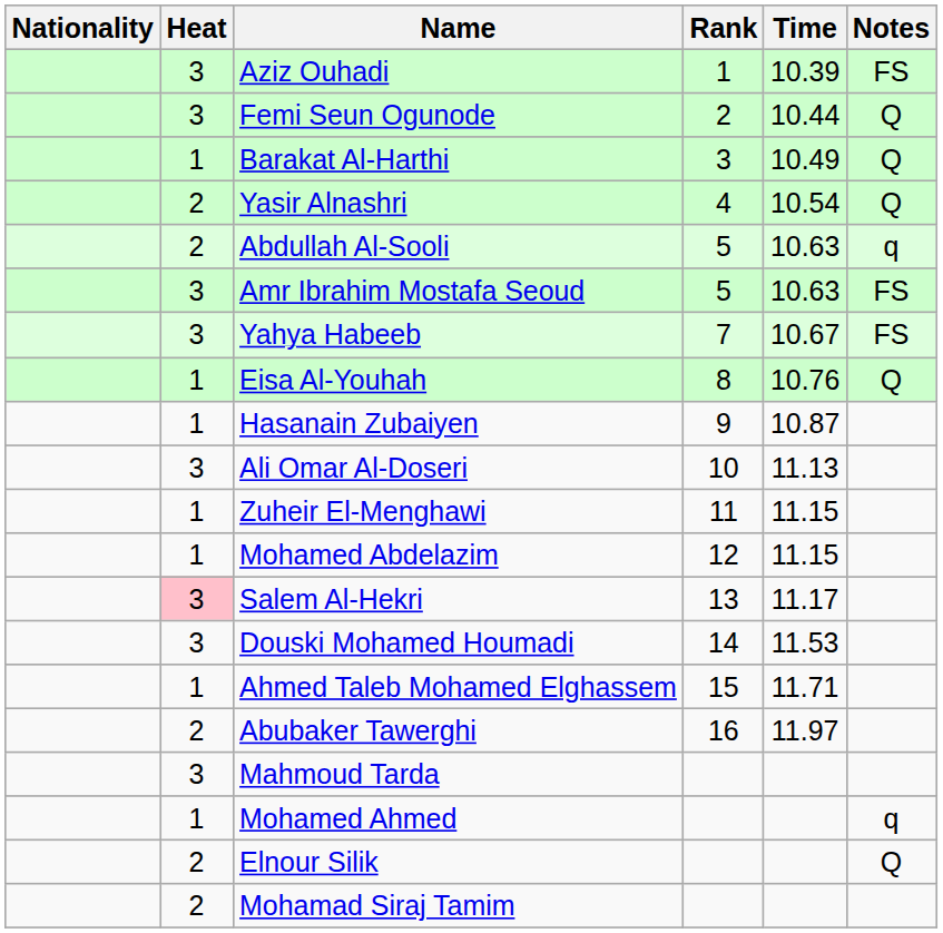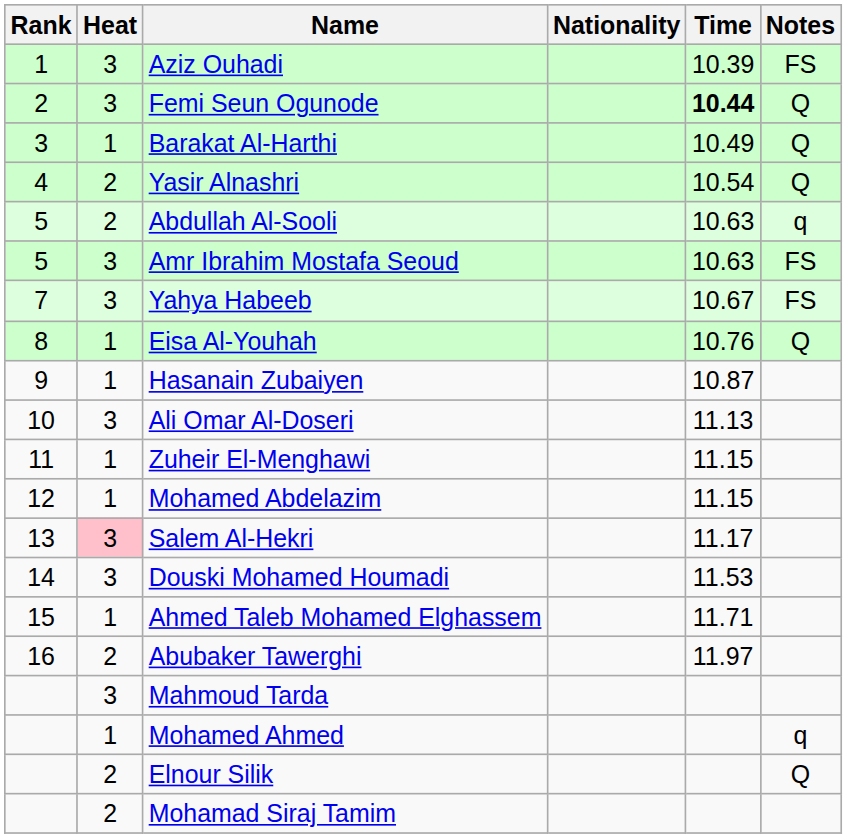 <table class="wikitable sortable" style="text-align:center;font-size:95%">
 <tr>
-<th>Nationality</th>
+<th>Rank</th>
 <th>Heat</th>
 <th>Name</th>
-<th>Rank</th>
+<th>Nationality</th>
 <th>Time</th>
 <th>Notes</th>
 </tr>
 <tr bgcolor=ccffcc>
-<td align=left></td>
+<td>1</td>
 <td>3</td>
 <td align=left><a href='#'>Aziz Ouhadi</a></td>
-<td>1</td>
+<td align=left></td>
 <td>10.39</td>
 <td>FS</td>
 </tr>
 <tr bgcolor=ccffcc>
-<td align=left></td>
+<td>2</td>
 <td>3</td>
 <td align=left><a href='#'>Femi Seun Ogunode</a></td>
-<td>2</td>
-<td>10.44</td>
+<td align=left></td>
+<td><strong>10.44</strong></td>
 <td>Q</td>
 </tr>
 <tr bgcolor=ccffcc>
-<td align=left></td>
+<td>3</td>
 <td>1</td>
 <td align=left><a href='#'>Barakat Al-Harthi</a></td>
-<td>3</td>
+<td align=left></td>
 <td>10.49</td>
 <td>Q</td>
 </tr>
 <tr bgcolor=ccffcc>
-<td align=left></td>
+<td>4</td>
 <td>2</td>
 <td align=left><a href='#'>Yasir Alnashri</a></td>
-<td>4</td>
+<td align=left></td>
 <td>10.54</td>
 <td>Q</td>
 </tr>
 <tr bgcolor=ddffdd>
-<td align=left></td>
+<td>5</td>
 <td>2</td>
 <td align=left><a href='#'>Abdullah Al-Sooli</a></td>
-<td>5</td>
+<td align=left></td>
 <td>10.63</td>
 <td>q</td>
 </tr>
 <tr bgcolor=ccffcc>
-<td align=left></td>
+<td>5</td>
 <td>3</td>
 <td align=left><a href='#'>Amr Ibrahim Mostafa Seoud</a></td>
-<td>5</td>
+<td align=left></td>
 <td>10.63</td>
 <td>FS</td>
 </tr>
 <tr bgcolor=ddffdd>
-<td align=left></td>
+<td>7</td>
 <td>3</td>
 <td align=left><a href='#'>Yahya Habeeb</a></td>
-<td>7</td>
+<td align=left></td>
 <td>10.67</td>
 <td>FS</td>
 </tr>
 <tr bgcolor=ccffcc>
-<td align=left></td>
+<td>8</td>
 <td>1</td>
 <td align=left><a href='#'>Eisa Al-Youhah</a></td>
-<td>8</td>
+<td align=left></td>
 <td>10.76</td>
 <td>Q</td>
 </tr>
 <tr>
-<td align=left></td>
+<td>9</td>
 <td>1</td>
 <td align=left><a href='#'>Hasanain Zubaiyen</a></td>
-<td>9</td>
+<td align=left></td>
 <td>10.87</td>
 <td></td>
 </tr>
 <tr>
-<td align=left></td>
+<td>10</td>
 <td>3</td>
 <td align=left><a href='#'>Ali Omar Al-Doseri</a></td>
-<td>10</td>
+<td align=left></td>
 <td>11.13</td>
 <td></td>
 </tr>
 <tr>
-<td align=left></td>
+<td>11</td>
 <td>1</td>
 <td align=left><a href='#'>Zuheir El-Menghawi</a></td>
-<td>11</td>
+<td align=left></td>
 <td>11.15</td>
 <td></td>
 </tr>
 <tr>
-<td align=left></td>
+<td>12</td>
 <td>1</td>
 <td align=left><a href='#'>Mohamed Abdelazim</a></td>
-<td>12</td>
+<td align=left></td>
 <td>11.15</td>
 <td></td>
 </tr>
 <tr>
-<td align=left></td>
+<td>13</td>
 <td style="background: pink;">3</td>
 <td align=left><a href='#'>Salem Al-Hekri</a></td>
-<td>13</td>
+<td align=left></td>
 <td>11.17</td>
 <td></td>
 </tr>
 <tr>
-<td align=left></td>
+<td>14</td>
 <td>3</td>
 <td align=left><a href='#'>Douski Mohamed Houmadi</a></td>
-<td>14</td>
+<td align=left></td>
 <td>11.53</td>
 <td></td>
 </tr>
 <tr>
-<td align=left></td>
+<td>15</td>
 <td>1</td>
 <td align=left><a href='#'>Ahmed Taleb Mohamed Elghassem</a></td>
-<td>15</td>
+<td align=left></td>
 <td>11.71</td>
 <td></td>
 </tr>
 <tr>
-<td align=left></td>
+<td>16</td>
 <td>2</td>
 <td align=left><a href='#'>Abubaker Tawerghi</a></td>
-<td>16</td>
+<td align=left></td>
 <td>11.97</td>
 <td></td>
 </tr>
 <tr>
-<td align=left></td>
+<td></td>
 <td>3</td>
 <td align=left><a href='#'>Mahmoud Tarda</a></td>
-<td></td>
+<td align=left></td>
 <td></td>
 <td></td>
 </tr>
 <tr>
-<td align=left></td>
+<td></td>
 <td>1</td>
 <td align=left><a href='#'>Mohamed Ahmed</a></td>
-<td></td>
+<td align=left></td>
 <td></td>
 <td>q</td>
 </tr>
 <tr>
-<td align=left></td>
+<td></td>
 <td>2</td>
 <td align=left><a href='#'>Elnour Silik</a></td>
-<td></td>
+<td align=left></td>
 <td></td>
 <td>Q</td>
 </tr>
 <tr>
-<td align=left></td>
+<td></td>
 <td>2</td>
 <td align=left><a href='#'>Mohamad Siraj Tamim</a></td>
-<td></td>
+<td align=left></td>
 <td></td>
 <td></td>
 </tr>
 </table>
